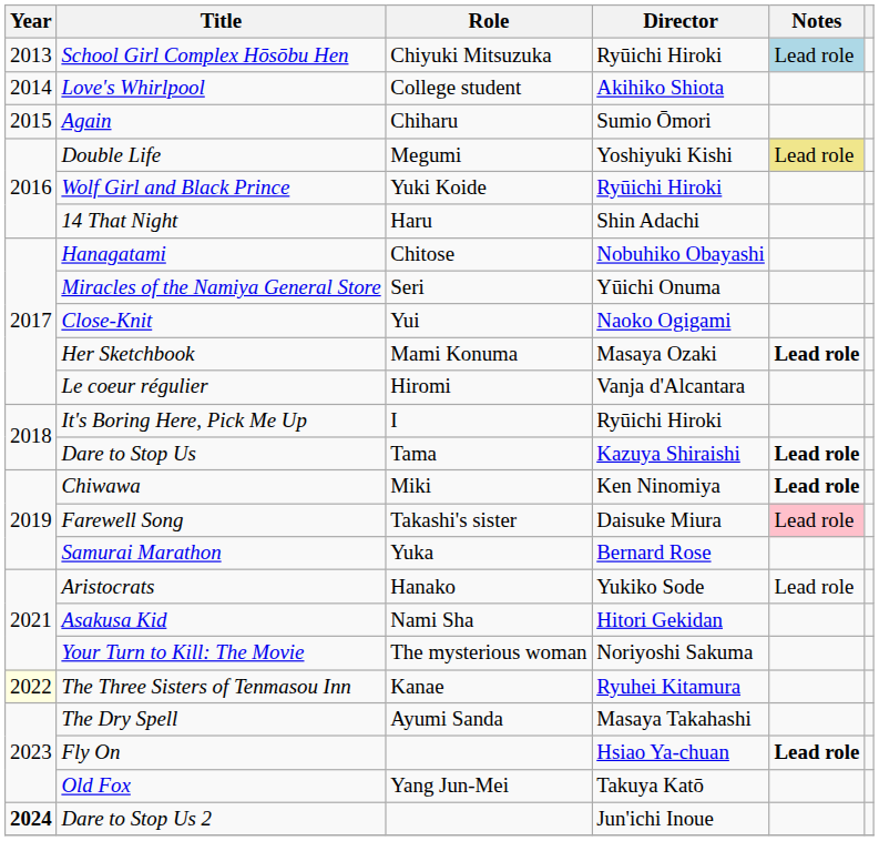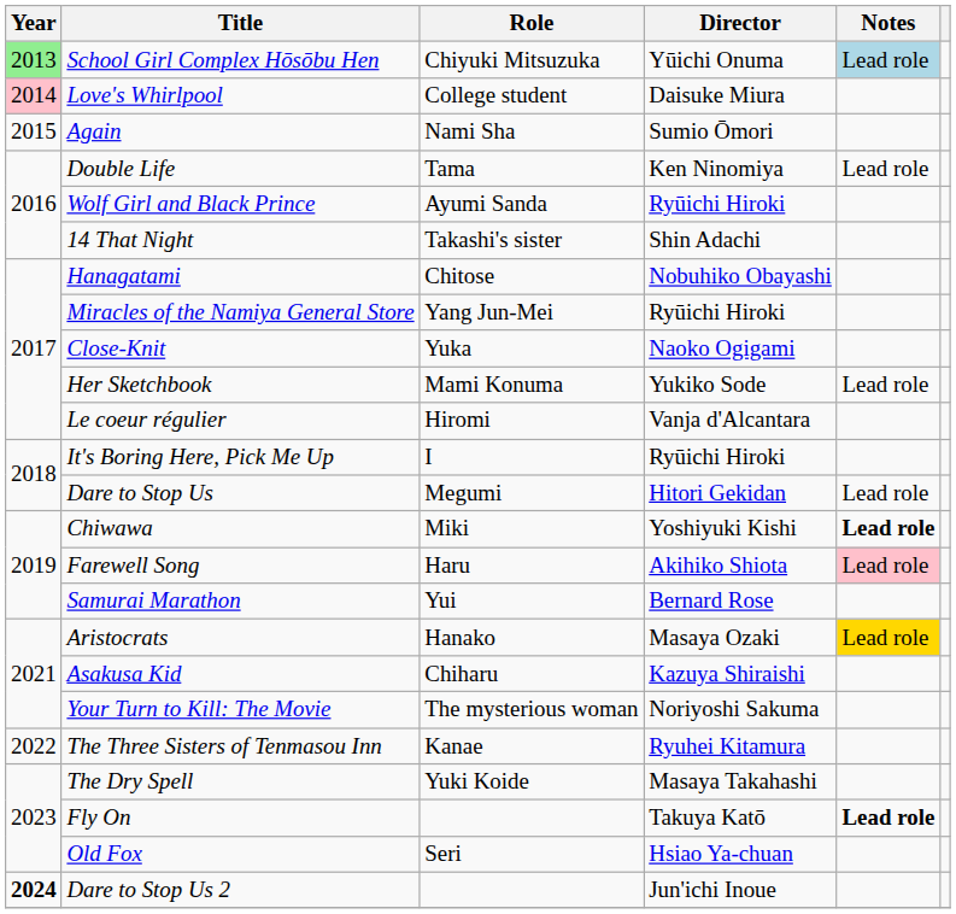 <table class="wikitable sortable">
 <tr>
 <th>Year</th>
 <th>Title</th>
 <th>Role</th>
 <th>Director</th>
 <th class="unsortable">Notes</th>
 <th class="unsortable"></th>
 </tr>
 <tr>
-<td>2013</td>
+<td style="background: lightgreen;">2013</td>
 <td><em><a href='#'>School Girl Complex Hōsōbu Hen</a></em></td>
 <td>Chiyuki Mitsuzuka</td>
-<td>Ryūichi Hiroki</td>
+<td>Yūichi Onuma</td>
 <td style="background: lightblue;">Lead role</td>
 <td></td>
 </tr>
 <tr>
-<td>2014</td>
+<td style="background: pink;">2014</td>
 <td><em><a href='#'>Love's Whirlpool</a></em></td>
 <td>College student</td>
-<td><a href='#'>Akihiko Shiota</a></td>
+<td>Daisuke Miura</td>
 <td></td>
 <td></td>
 </tr>
 <tr>
 <td>2015</td>
 <td><em><a href='#'>Again</a></em></td>
-<td>Chiharu</td>
+<td>Nami Sha</td>
 <td>Sumio Ōmori</td>
 <td></td>
 <td></td>
 </tr>
 <tr>
 <td rowspan="3">2016</td>
 <td><em>Double Life</em></td>
-<td>Megumi</td>
-<td>Yoshiyuki Kishi</td>
-<td style="background: khaki;">Lead role</td>
+<td>Tama</td>
+<td>Ken Ninomiya</td>
+<td>Lead role</td>
 <td></td>
 </tr>
 <tr>
 <td><em><a href='#'>Wolf Girl and Black Prince</a></em></td>
-<td>Yuki Koide</td>
+<td>Ayumi Sanda</td>
 <td><a href='#'>Ryūichi Hiroki</a></td>
 <td></td>
 <td></td>
 </tr>
 <tr>
 <td><em>14 That Night</em></td>
-<td>Haru</td>
+<td>Takashi's sister</td>
 <td>Shin Adachi</td>
 <td></td>
 <td></td>
 </tr>
 <tr>
 <td rowspan="5">2017</td>
 <td><em><a href='#'>Hanagatami</a></em></td>
 <td>Chitose</td>
 <td><a href='#'>Nobuhiko Obayashi</a></td>
 <td></td>
 <td></td>
 </tr>
 <tr>
 <td><em><a href='#'>Miracles of the Namiya General Store</a></em></td>
-<td>Seri</td>
-<td>Yūichi Onuma</td>
+<td>Yang Jun-Mei</td>
+<td>Ryūichi Hiroki</td>
 <td></td>
 <td></td>
 </tr>
 <tr>
 <td><em><a href='#'>Close-Knit</a></em></td>
-<td>Yui</td>
+<td>Yuka</td>
 <td><a href='#'>Naoko Ogigami</a></td>
 <td></td>
 <td></td>
 </tr>
 <tr>
 <td><em>Her Sketchbook</em></td>
 <td>Mami Konuma</td>
-<td>Masaya Ozaki</td>
-<td><strong>Lead role</strong></td>
+<td>Yukiko Sode</td>
+<td>Lead role</td>
 <td></td>
 </tr>
 <tr>
 <td><em>Le coeur régulier</em></td>
 <td>Hiromi</td>
 <td>Vanja d'Alcantara</td>
 <td></td>
 <td></td>
 </tr>
 <tr>
 <td rowspan="2">2018</td>
 <td><em>It's Boring Here, Pick Me Up</em></td>
 <td>I</td>
 <td>Ryūichi Hiroki</td>
 <td></td>
 <td></td>
 </tr>
 <tr>
 <td><em>Dare to Stop Us</em></td>
-<td>Tama</td>
-<td><a href='#'>Kazuya Shiraishi</a></td>
-<td><strong>Lead role</strong></td>
+<td>Megumi</td>
+<td><a href='#'>Hitori Gekidan</a></td>
+<td>Lead role</td>
 <td></td>
 </tr>
 <tr>
 <td rowspan="3">2019</td>
 <td><em>Chiwawa</em></td>
 <td>Miki</td>
-<td>Ken Ninomiya</td>
+<td>Yoshiyuki Kishi</td>
 <td><strong>Lead role</strong></td>
 <td></td>
 </tr>
 <tr>
 <td><em>Farewell Song</em></td>
-<td>Takashi's sister</td>
-<td>Daisuke Miura</td>
+<td>Haru</td>
+<td><a href='#'>Akihiko Shiota</a></td>
 <td style="background: pink;">Lead role</td>
 <td></td>
 </tr>
 <tr>
 <td><em><a href='#'>Samurai Marathon</a></em></td>
-<td>Yuka</td>
+<td>Yui</td>
 <td><a href='#'>Bernard Rose</a></td>
 <td></td>
 <td></td>
 </tr>
 <tr>
 <td rowspan="3">2021</td>
 <td><em>Aristocrats</em></td>
 <td>Hanako</td>
-<td>Yukiko Sode</td>
-<td>Lead role</td>
+<td>Masaya Ozaki</td>
+<td style="background: gold;">Lead role</td>
 <td></td>
 </tr>
 <tr>
 <td><em><a href='#'>Asakusa Kid</a></em></td>
-<td>Nami Sha</td>
-<td><a href='#'>Hitori Gekidan</a></td>
+<td>Chiharu</td>
+<td><a href='#'>Kazuya Shiraishi</a></td>
 <td></td>
 <td></td>
 </tr>
 <tr>
 <td><em><a href='#'>Your Turn to Kill: The Movie</a></em></td>
 <td>The mysterious woman</td>
 <td>Noriyoshi Sakuma</td>
 <td></td>
 <td></td>
 </tr>
 <tr>
-<td style="background: lightyellow;">2022</td>
+<td>2022</td>
 <td><em>The Three Sisters of Tenmasou Inn</em></td>
 <td>Kanae</td>
 <td><a href='#'>Ryuhei Kitamura</a></td>
 <td></td>
 <td></td>
 </tr>
 <tr>
 <td rowspan="3">2023</td>
 <td><em>The Dry Spell</em></td>
-<td>Ayumi Sanda</td>
+<td>Yuki Koide</td>
 <td>Masaya Takahashi</td>
 <td></td>
 <td></td>
 </tr>
 <tr>
 <td><em>Fly On</em></td>
 <td></td>
-<td><a href='#'>Hsiao Ya-chuan</a></td>
+<td>Takuya Katō</td>
 <td><strong>Lead role</strong></td>
 <td></td>
 </tr>
 <tr>
 <td><em><a href='#'>Old Fox</a></em></td>
-<td>Yang Jun-Mei</td>
-<td>Takuya Katō</td>
+<td>Seri</td>
+<td><a href='#'>Hsiao Ya-chuan</a></td>
 <td></td>
 <td></td>
 </tr>
 <tr>
 <td><strong>2024</strong></td>
 <td><em>Dare to Stop Us 2</em></td>
 <td></td>
 <td>Jun'ichi Inoue</td>
 <td></td>
 <td></td>
 </tr>
 <tr>
 </tr>
 </table>
